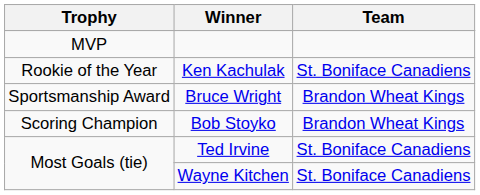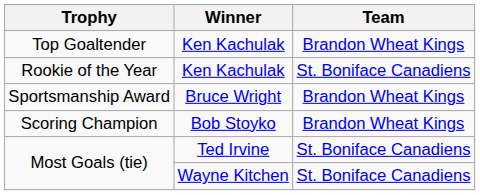 <table class="wikitable" style="text-align:center">
 <tr>
 <th>Trophy</th>
 <th>Winner</th>
 <th>Team</th>
 </tr>
 <tr align="center">
 </tr>
 <tr>
-<td>MVP</td>
-<td></td>
-<td></td>
+<td>Top Goaltender</td>
+<td><a href='#'>Ken Kachulak</a></td>
+<td><a href='#'>Brandon Wheat Kings</a></td>
 </tr>
 <tr>
 <td>Rookie of the Year</td>
 <td><a href='#'>Ken Kachulak</a></td>
 <td><a href='#'>St. Boniface Canadiens</a></td>
 </tr>
 <tr>
 <td>Sportsmanship Award</td>
 <td><a href='#'>Bruce Wright</a></td>
 <td><a href='#'>Brandon Wheat Kings</a></td>
 </tr>
 <tr>
 <td>Scoring Champion</td>
 <td><a href='#'>Bob Stoyko</a></td>
 <td><a href='#'>Brandon Wheat Kings</a></td>
 </tr>
 <tr>
 <td rowspan="2">Most Goals (tie)</td>
 <td><a href='#'>Ted Irvine</a></td>
 <td><a href='#'>St. Boniface Canadiens</a></td>
 </tr>
 <tr>
 <td><a href='#'>Wayne Kitchen</a></td>
 <td><a href='#'>St. Boniface Canadiens</a></td>
 </tr>
 </table>
